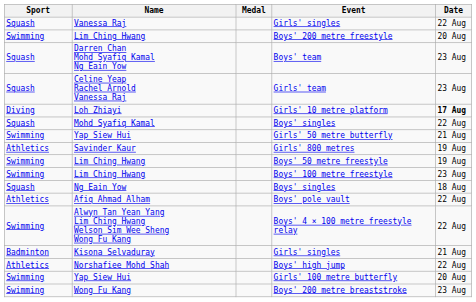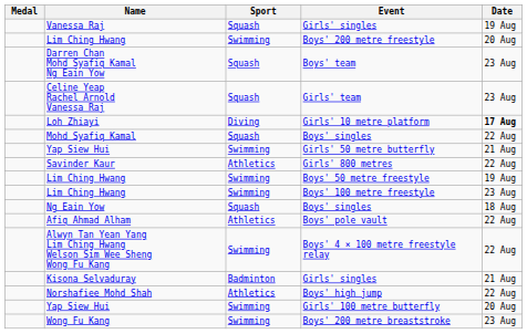 <table class="wikitable sortable" style="font-size:95%">
 <tr>
+<th width="50">Medal</th>
+<th width="250">Name</th>
 <th width="100">Sport</th>
-<th width="250">Name</th>
-<th width="50">Medal</th>
 <th width="250">Event</th>
 <th width="50">Date</th>
 </tr>
 <tr>
+<td></td>
+<td><a href='#'>Vanessa Raj</a></td>
 <td><a href='#'>Squash</a></td>
-<td><a href='#'>Vanessa Raj</a></td>
-<td></td>
 <td><a href='#'>Girls' singles</a></td>
-<td>22 Aug</td>
+<td>19 Aug</td>
 </tr>
 <tr>
+<td></td>
+<td><a href='#'>Lim Ching Hwang</a></td>
 <td><a href='#'>Swimming</a></td>
-<td><a href='#'>Lim Ching Hwang</a></td>
-<td></td>
 <td><a href='#'>Boys' 200 metre freestyle</a></td>
 <td>20 Aug</td>
 </tr>
 <tr>
+<td></td>
+<td><a href='#'>Darren Chan</a><br><a href='#'>Mohd Syafiq Kamal</a><br><a href='#'>Ng Eain Yow</a></td>
 <td><a href='#'>Squash</a></td>
-<td><a href='#'>Darren Chan</a><br><a href='#'>Mohd Syafiq Kamal</a><br><a href='#'>Ng Eain Yow</a></td>
-<td></td>
 <td><a href='#'>Boys' team</a></td>
 <td>23 Aug</td>
 </tr>
 <tr>
+<td></td>
+<td><a href='#'>Celine Yeap</a><br><a href='#'>Rachel Arnold</a><br><a href='#'>Vanessa Raj</a></td>
 <td><a href='#'>Squash</a></td>
-<td><a href='#'>Celine Yeap</a><br><a href='#'>Rachel Arnold</a><br><a href='#'>Vanessa Raj</a></td>
-<td></td>
 <td><a href='#'>Girls' team</a></td>
 <td>23 Aug</td>
 </tr>
 <tr>
+<td></td>
+<td><a href='#'>Loh Zhiayi</a></td>
 <td><a href='#'>Diving</a></td>
-<td><a href='#'>Loh Zhiayi</a></td>
-<td></td>
 <td><a href='#'>Girls' 10 metre platform</a></td>
 <td><strong>17 Aug</strong></td>
 </tr>
 <tr>
+<td></td>
+<td><a href='#'>Mohd Syafiq Kamal</a></td>
 <td><a href='#'>Squash</a></td>
-<td><a href='#'>Mohd Syafiq Kamal</a></td>
-<td></td>
 <td><a href='#'>Boys' singles</a></td>
 <td>22 Aug</td>
 </tr>
 <tr>
+<td></td>
+<td><a href='#'>Yap Siew Hui</a></td>
 <td><a href='#'>Swimming</a></td>
-<td><a href='#'>Yap Siew Hui</a></td>
-<td></td>
 <td><a href='#'>Girls' 50 metre butterfly</a></td>
 <td>21 Aug</td>
 </tr>
 <tr>
+<td></td>
+<td><a href='#'>Savinder Kaur</a></td>
 <td><a href='#'>Athletics</a></td>
-<td><a href='#'>Savinder Kaur</a></td>
-<td></td>
 <td><a href='#'>Girls' 800 metres</a></td>
-<td>19 Aug</td>
+<td>22 Aug</td>
 </tr>
 <tr>
+<td></td>
+<td><a href='#'>Lim Ching Hwang</a></td>
 <td><a href='#'>Swimming</a></td>
-<td><a href='#'>Lim Ching Hwang</a></td>
-<td></td>
 <td><a href='#'>Boys' 50 metre freestyle</a></td>
 <td>19 Aug</td>
 </tr>
 <tr>
+<td></td>
+<td><a href='#'>Lim Ching Hwang</a></td>
 <td><a href='#'>Swimming</a></td>
-<td><a href='#'>Lim Ching Hwang</a></td>
-<td></td>
 <td><a href='#'>Boys' 100 metre freestyle</a></td>
 <td>23 Aug</td>
 </tr>
 <tr>
+<td></td>
+<td><a href='#'>Ng Eain Yow</a></td>
 <td><a href='#'>Squash</a></td>
-<td><a href='#'>Ng Eain Yow</a></td>
-<td></td>
 <td><a href='#'>Boys' singles</a></td>
 <td>18 Aug</td>
 </tr>
 <tr>
+<td></td>
+<td><a href='#'>Afiq Ahmad Alham</a></td>
 <td><a href='#'>Athletics</a></td>
-<td><a href='#'>Afiq Ahmad Alham</a></td>
-<td></td>
 <td><a href='#'>Boys' pole vault</a></td>
 <td>22 Aug</td>
 </tr>
 <tr>
+<td></td>
+<td><a href='#'>Alwyn Tan Yean Yang</a><br><a href='#'>Lim Ching Hwang</a><br><a href='#'>Welson Sim Wee Sheng</a><br><a href='#'>Wong Fu Kang</a></td>
 <td><a href='#'>Swimming</a></td>
-<td><a href='#'>Alwyn Tan Yean Yang</a><br><a href='#'>Lim Ching Hwang</a><br><a href='#'>Welson Sim Wee Sheng</a><br><a href='#'>Wong Fu Kang</a></td>
-<td></td>
 <td><a href='#'>Boys' 4 × 100 metre freestyle relay</a></td>
 <td>22 Aug</td>
 </tr>
 <tr>
+<td></td>
+<td><a href='#'>Kisona Selvaduray</a></td>
 <td><a href='#'>Badminton</a></td>
-<td><a href='#'>Kisona Selvaduray</a></td>
-<td></td>
 <td><a href='#'>Girls' singles</a></td>
 <td>21 Aug</td>
 </tr>
 <tr>
+<td></td>
+<td><a href='#'>Norshafiee Mohd Shah</a></td>
 <td><a href='#'>Athletics</a></td>
-<td><a href='#'>Norshafiee Mohd Shah</a></td>
-<td></td>
 <td><a href='#'>Boys' high jump</a></td>
 <td>22 Aug</td>
 </tr>
 <tr>
+<td></td>
+<td><a href='#'>Yap Siew Hui</a></td>
 <td><a href='#'>Swimming</a></td>
-<td><a href='#'>Yap Siew Hui</a></td>
-<td></td>
 <td><a href='#'>Girls' 100 metre butterfly</a></td>
 <td>20 Aug</td>
 </tr>
 <tr>
+<td></td>
+<td><a href='#'>Wong Fu Kang</a></td>
 <td><a href='#'>Swimming</a></td>
-<td><a href='#'>Wong Fu Kang</a></td>
-<td></td>
 <td><a href='#'>Boys' 200 metre breaststroke</a></td>
 <td>23 Aug</td>
 </tr>
 </table>
